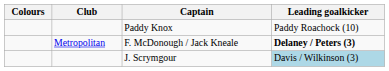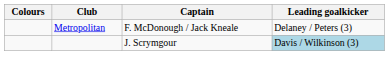 <table class="wikitable" width="100%">
 <tr>
 <th>Colours</th>
 <th>Club</th>
 <th>Captain</th>
 <th>Leading goalkicker</th>
 </tr>
 <tr>
 <td style="text-align:center;"></td>
-<td></td>
-<td>Paddy Knox</td>
-<td>Paddy Roachock (10)</td>
-</tr>
-<tr>
-<td style="text-align:center;"></td>
 <td><a href='#'>Metropolitan</a></td>
 <td>F. McDonough / Jack Kneale</td>
-<td><strong>Delaney / Peters (3)</strong></td>
+<td>Delaney / Peters (3)</td>
 </tr>
 <tr>
 <td style="text-align:center;"></td>
 <td></td>
 <td>J. Scrymgour</td>
 <td style="background: lightblue;">Davis / Wilkinson (3)</td>
 </tr>
 </table>
